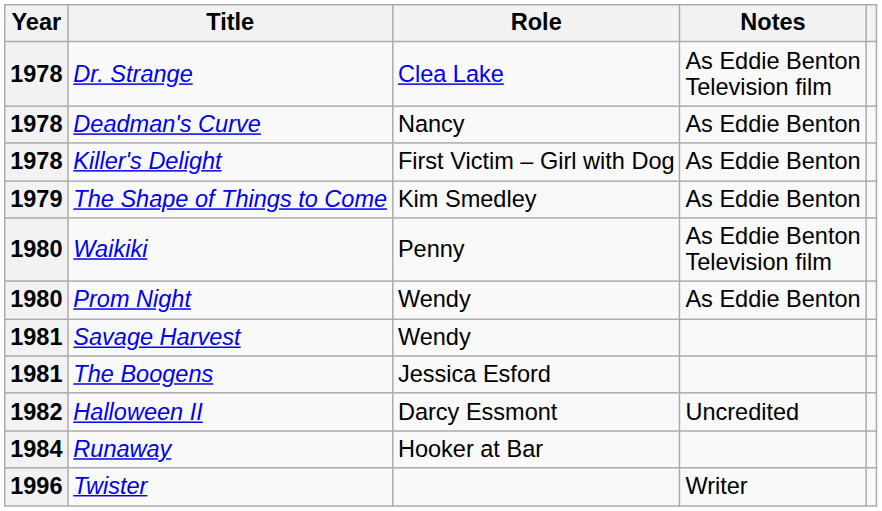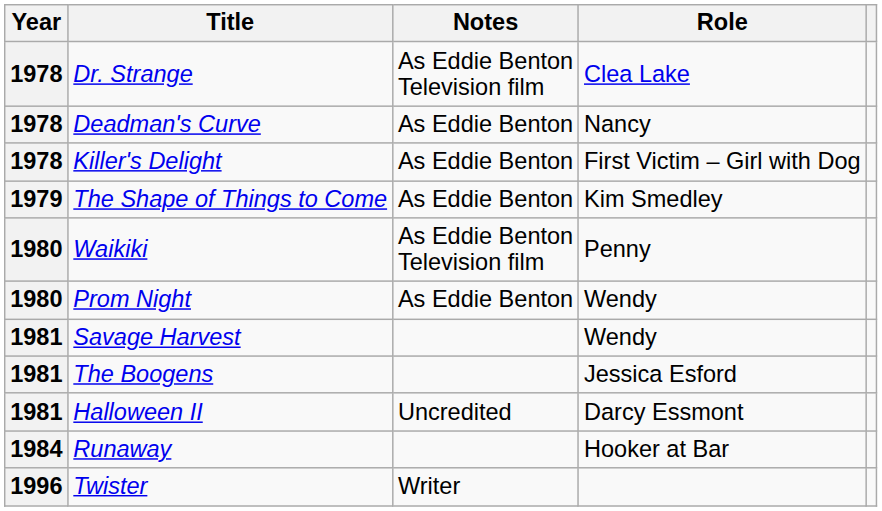 <table class="wikitable plainrowheaders sortable" style="margin-right: 0;">
 <tr>
 <th scope="col">Year</th>
 <th scope="col">Title</th>
+<th scope="col" class="unsortable">Notes</th>
 <th scope="col">Role</th>
-<th scope="col" class="unsortable">Notes</th>
 <th scope="col" class="unsortable"></th>
 </tr>
 <tr>
 <th scope="row">1978</th>
 <td><a href='#'><em>Dr. Strange</em></a></td>
+<td>As Eddie Benton<br>Television film</td>
 <td><a href='#'>Clea Lake</a></td>
-<td>As Eddie Benton<br>Television film</td>
 <td style="text-align:center;"></td>
 </tr>
 <tr>
 <th scope="row">1978</th>
 <td><em><a href='#'>Deadman's Curve</a></em></td>
+<td>As Eddie Benton</td>
 <td>Nancy</td>
-<td>As Eddie Benton</td>
 <td style="text-align:center;"></td>
 </tr>
 <tr>
 <th scope="row">1978</th>
 <td><em><a href='#'>Killer's Delight</a></em></td>
+<td>As Eddie Benton</td>
 <td>First Victim – Girl with Dog</td>
-<td>As Eddie Benton</td>
 <td style="text-align:center;"></td>
 </tr>
 <tr>
 <th scope="row">1979</th>
 <td><em><a href='#'>The Shape of Things to Come</a></em></td>
+<td>As Eddie Benton</td>
 <td>Kim Smedley</td>
-<td>As Eddie Benton</td>
 <td style="text-align:center;"></td>
 </tr>
 <tr>
 <th scope="row">1980</th>
 <td><em><a href='#'>Waikiki</a></em></td>
+<td>As Eddie Benton<br>Television film</td>
 <td>Penny</td>
-<td>As Eddie Benton<br>Television film</td>
 <td style="text-align:center;"></td>
 </tr>
 <tr>
 <th scope="row">1980</th>
 <td><em><a href='#'>Prom Night</a></em></td>
+<td>As Eddie Benton</td>
 <td>Wendy</td>
-<td>As Eddie Benton</td>
 <td style="text-align:center;"></td>
 </tr>
 <tr>
 <th scope="row">1981</th>
 <td><em><a href='#'>Savage Harvest</a></em></td>
+<td></td>
 <td>Wendy</td>
-<td></td>
 <td style="text-align:center;"></td>
 </tr>
 <tr>
 <th scope="row">1981</th>
 <td data-sort-value="Boogens, The"><em><a href='#'>The Boogens</a></em></td>
+<td></td>
 <td>Jessica Esford</td>
-<td></td>
 <td style="text-align:center;"></td>
 </tr>
 <tr>
-<th scope="row">1982</th>
+<th scope="row">1981</th>
 <td><em><a href='#'>Halloween II</a></em></td>
+<td>Uncredited</td>
 <td>Darcy Essmont</td>
-<td>Uncredited</td>
 <td style="text-align:center;"></td>
 </tr>
 <tr>
 <th scope="row">1984</th>
 <td><em><a href='#'>Runaway</a></em></td>
+<td></td>
 <td>Hooker at Bar</td>
-<td></td>
 <td style="text-align:center;"></td>
 </tr>
 <tr>
 <th scope="row">1996</th>
 <td><em><a href='#'>Twister</a></em></td>
+<td>Writer</td>
 <td></td>
-<td>Writer</td>
 <td style="text-align:center;"></td>
 </tr>
 </table>
